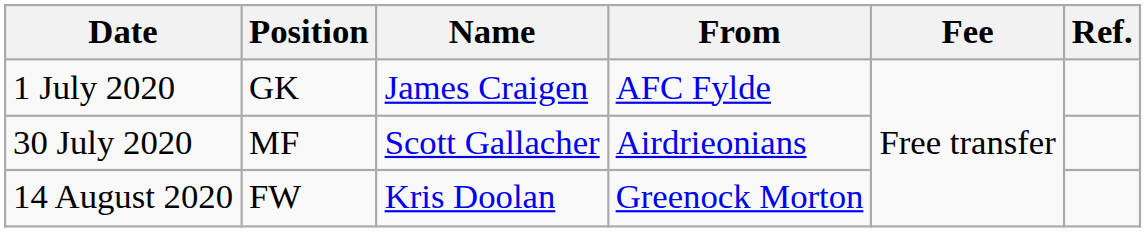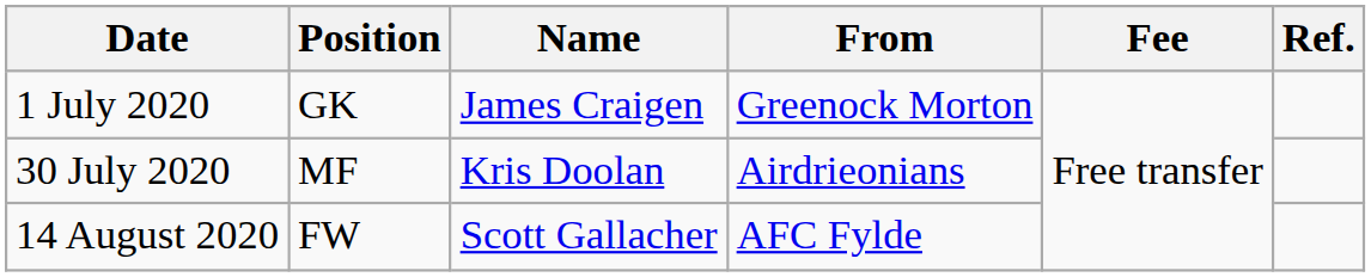 <table class="wikitable">
 <tr>
 <th>Date</th>
 <th>Position</th>
 <th>Name</th>
 <th>From</th>
 <th>Fee</th>
 <th>Ref.</th>
 </tr>
 <tr>
 <td>1 July 2020</td>
 <td>GK</td>
 <td> <a href='#'>James Craigen</a></td>
-<td> <a href='#'>AFC Fylde</a></td>
+<td><a href='#'>Greenock Morton</a></td>
 <td rowspan="3">Free transfer</td>
 <td></td>
 </tr>
 <tr>
 <td>30 July 2020</td>
 <td>MF</td>
-<td><a href='#'>Scott Gallacher</a></td>
+<td><a href='#'>Kris Doolan</a></td>
 <td><a href='#'>Airdrieonians</a></td>
 <td></td>
 </tr>
 <tr>
 <td>14 August 2020</td>
 <td>FW</td>
-<td><a href='#'>Kris Doolan</a></td>
-<td><a href='#'>Greenock Morton</a></td>
+<td><a href='#'>Scott Gallacher</a></td>
+<td> <a href='#'>AFC Fylde</a></td>
 <td></td>
 </tr>
 </table>
